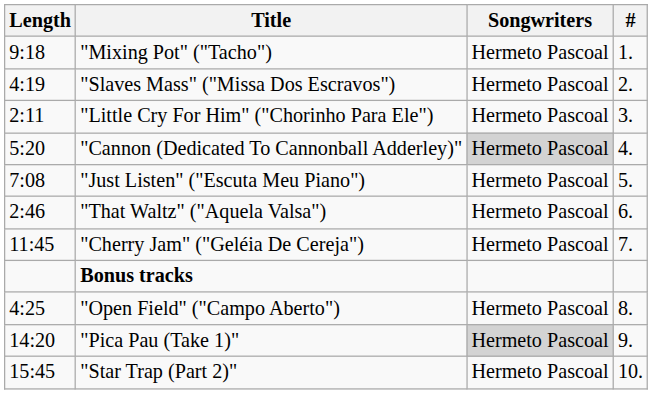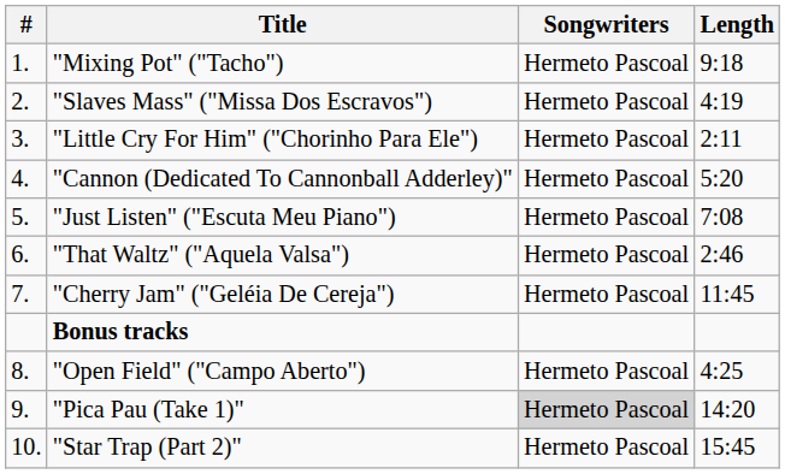 <table class="wikitable">
 <tr>
-<th>Length</th>
+<th>#</th>
 <th>Title</th>
 <th>Songwriters</th>
-<th>#</th>
+<th>Length</th>
 </tr>
 <tr>
-<td>9:18</td>
+<td>1.</td>
 <td>"Mixing Pot" ("Tacho")</td>
 <td>Hermeto Pascoal</td>
-<td>1.</td>
+<td>9:18</td>
 </tr>
 <tr>
-<td>4:19</td>
+<td>2.</td>
 <td>"Slaves Mass" ("Missa Dos Escravos")</td>
 <td>Hermeto Pascoal</td>
-<td>2.</td>
+<td>4:19</td>
 </tr>
 <tr>
-<td>2:11</td>
+<td>3.</td>
 <td>"Little Cry For Him" ("Chorinho Para Ele")</td>
 <td>Hermeto Pascoal</td>
-<td>3.</td>
+<td>2:11</td>
 </tr>
 <tr>
+<td>4.</td>
+<td>"Cannon (Dedicated To Cannonball Adderley)"</td>
+<td>Hermeto Pascoal</td>
 <td>5:20</td>
-<td>"Cannon (Dedicated To Cannonball Adderley)"</td>
-<td style="background: lightgrey;">Hermeto Pascoal</td>
-<td>4.</td>
 </tr>
 <tr>
-<td>7:08</td>
+<td>5.</td>
 <td>"Just Listen" ("Escuta Meu Piano")</td>
 <td>Hermeto Pascoal</td>
-<td>5.</td>
+<td>7:08</td>
 </tr>
 <tr>
-<td>2:46</td>
+<td>6.</td>
 <td>"That Waltz" ("Aquela Valsa")</td>
 <td>Hermeto Pascoal</td>
-<td>6.</td>
+<td>2:46</td>
 </tr>
 <tr>
-<td>11:45</td>
+<td>7.</td>
 <td>"Cherry Jam" ("Geléia De Cereja")</td>
 <td>Hermeto Pascoal</td>
-<td>7.</td>
+<td>11:45</td>
 </tr>
 <tr>
 <td></td>
 <td><strong>Bonus tracks</strong></td>
 <td></td>
 <td></td>
 </tr>
 <tr>
-<td>4:25</td>
+<td>8.</td>
 <td>"Open Field" ("Campo Aberto")</td>
 <td>Hermeto Pascoal</td>
-<td>8.</td>
+<td>4:25</td>
 </tr>
 <tr>
-<td>14:20</td>
+<td>9.</td>
 <td>"Pica Pau (Take 1)"</td>
 <td style="background: lightgrey;">Hermeto Pascoal</td>
-<td>9.</td>
+<td>14:20</td>
 </tr>
 <tr>
-<td>15:45</td>
+<td>10.</td>
 <td>"Star Trap (Part 2)"</td>
 <td>Hermeto Pascoal</td>
-<td>10.</td>
+<td>15:45</td>
 </tr>
 </table>
